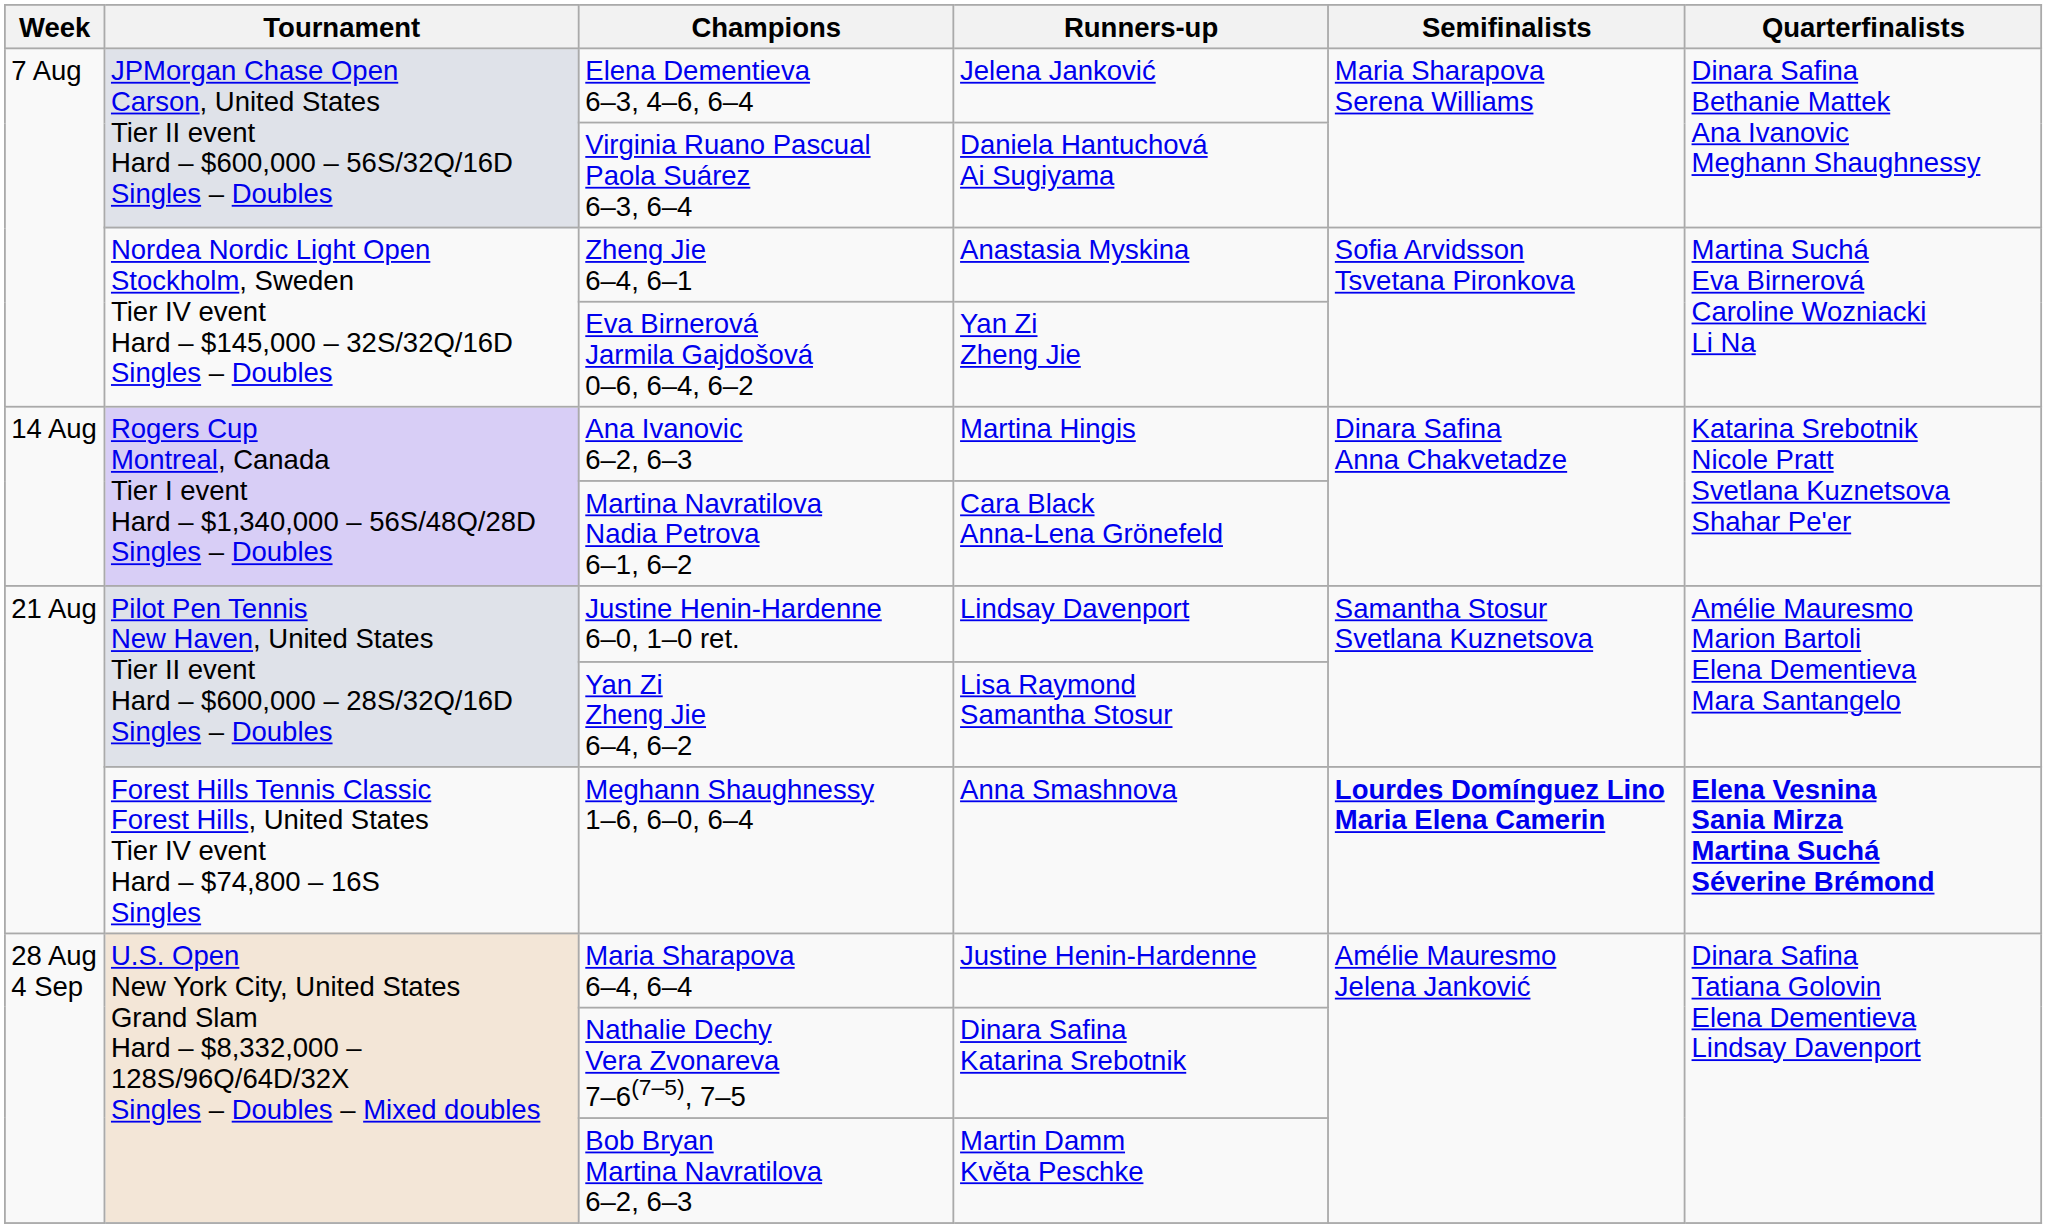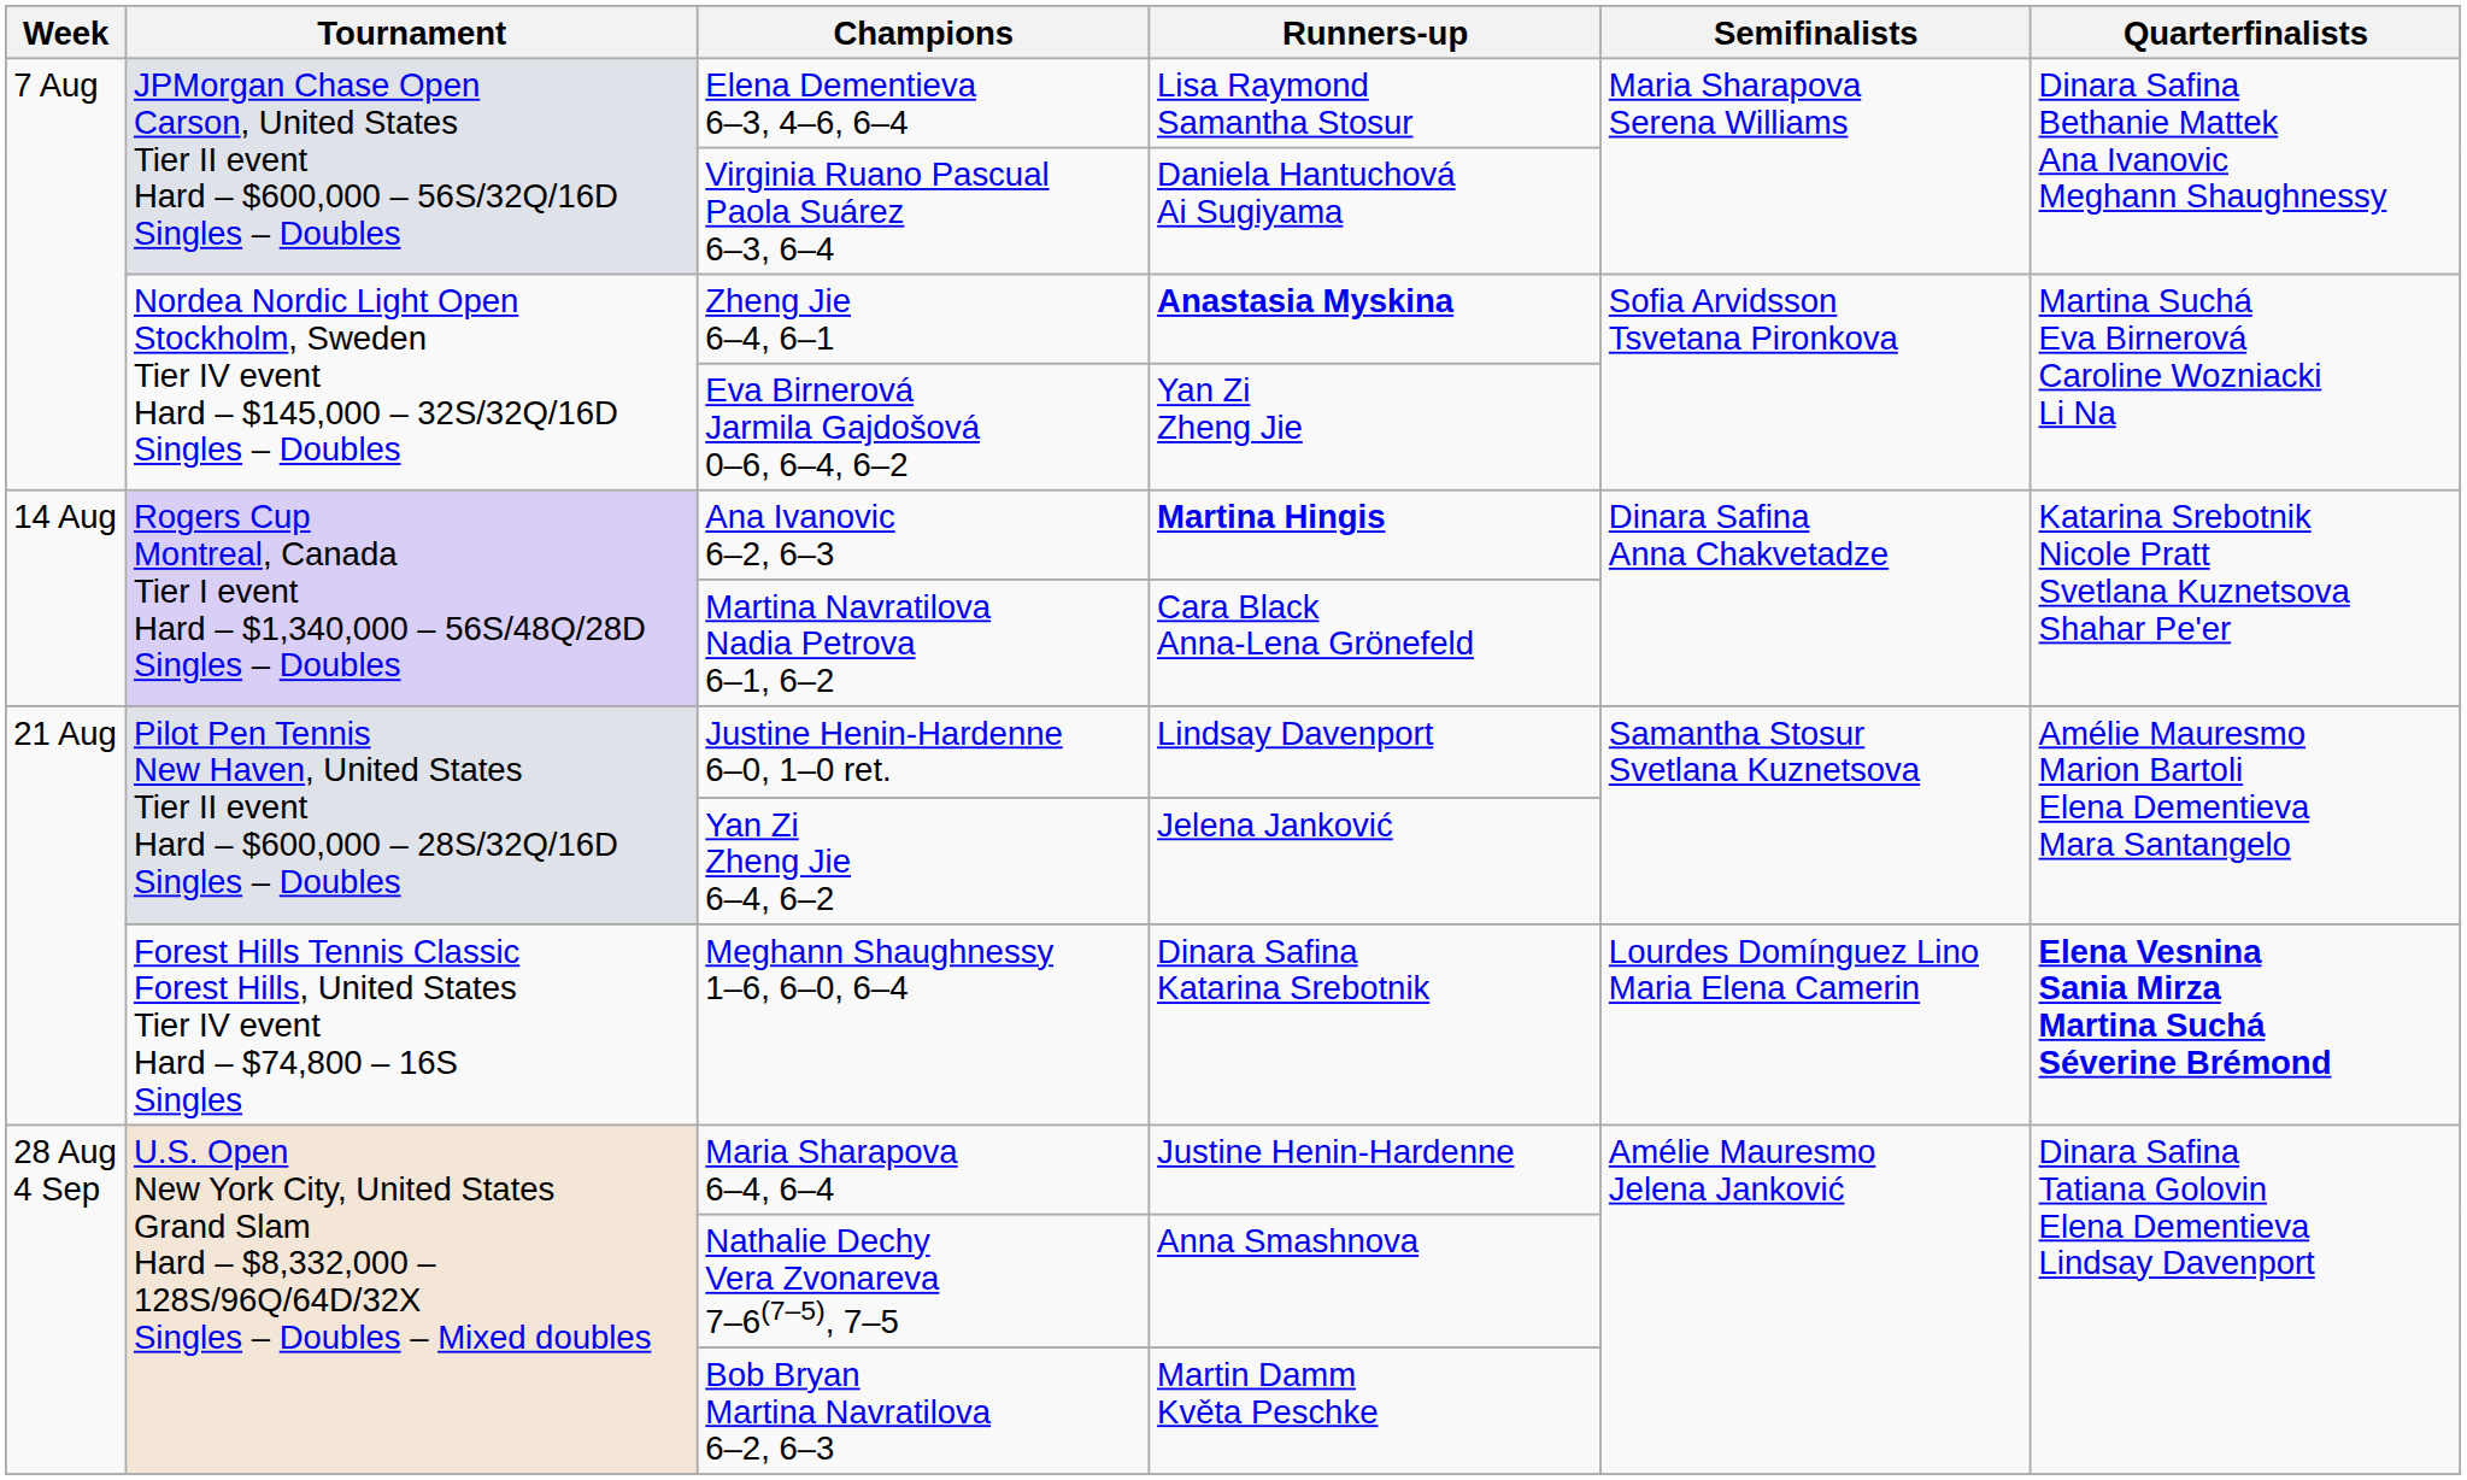 <table class=wikitable style=font-size:95%>
 <tr>
 <th style="width:48px;">Week</th>
 <th style="width:255px;">Tournament</th>
 <th style="width:200px;">Champions</th>
 <th style="width:200px;">Runners-up</th>
 <th style="width:190px;">Semifinalists</th>
 <th style="width:190px;">Quarterfinalists</th>
 </tr>
 <tr valign="top">
 <td rowspan=4>7 Aug</td>
 <td rowspan=2 bgcolor="#dfe2e9"><a href='#'>JPMorgan Chase Open</a><br> <a href='#'>Carson</a>, United States <br>Tier II event<br>Hard – $600,000 – 56S/32Q/16D<br><a href='#'>Singles</a> – <a href='#'>Doubles</a></td>
 <td> <a href='#'>Elena Dementieva</a><br>6–3, 4–6, 6–4</td>
-<td> <a href='#'>Jelena Janković</a></td>
+<td> <a href='#'>Lisa Raymond</a> <br>  <a href='#'>Samantha Stosur</a></td>
 <td rowspan=2> <a href='#'>Maria Sharapova</a><br> <a href='#'>Serena Williams</a></td>
 <td rowspan=2> <a href='#'>Dinara Safina</a><br> <a href='#'>Bethanie Mattek</a><br> <a href='#'>Ana Ivanovic</a><br> <a href='#'>Meghann Shaughnessy</a></td>
 </tr>
 <tr valign="top">
 <td> <a href='#'>Virginia Ruano Pascual</a> <br>  <a href='#'>Paola Suárez</a><br> 6–3, 6–4</td>
 <td> <a href='#'>Daniela Hantuchová</a> <br>  <a href='#'>Ai Sugiyama</a></td>
 </tr>
 <tr valign="top">
 <td rowspan=2><a href='#'>Nordea Nordic Light Open</a><br> <a href='#'>Stockholm</a>, Sweden <br>Tier IV event<br>Hard – $145,000 – 32S/32Q/16D<br><a href='#'>Singles</a> – <a href='#'>Doubles</a></td>
 <td> <a href='#'>Zheng Jie</a><br>6–4, 6–1</td>
-<td> <a href='#'>Anastasia Myskina</a></td>
+<td><strong> <a href='#'>Anastasia Myskina</a></strong></td>
 <td rowspan=2> <a href='#'>Sofia Arvidsson</a><br> <a href='#'>Tsvetana Pironkova</a></td>
 <td rowspan=2> <a href='#'>Martina Suchá</a><br> <a href='#'>Eva Birnerová</a><br> <a href='#'>Caroline Wozniacki</a><br> <a href='#'>Li Na</a></td>
 </tr>
 <tr valign="top">
 <td> <a href='#'>Eva Birnerová</a> <br>  <a href='#'>Jarmila Gajdošová</a><br> 0–6, 6–4, 6–2</td>
 <td> <a href='#'>Yan Zi</a> <br>  <a href='#'>Zheng Jie</a></td>
 </tr>
 <tr valign="top">
 <td rowspan=2>14 Aug</td>
 <td rowspan=2 bgcolor="#d8cef6"><a href='#'>Rogers Cup</a><br> <a href='#'>Montreal</a>, Canada <br>Tier I event<br>Hard – $1,340,000 – 56S/48Q/28D<br><a href='#'>Singles</a> – <a href='#'>Doubles</a></td>
 <td> <a href='#'>Ana Ivanovic</a><br>6–2, 6–3</td>
-<td> <a href='#'>Martina Hingis</a></td>
+<td><strong> <a href='#'>Martina Hingis</a></strong></td>
 <td rowspan=2> <a href='#'>Dinara Safina</a><br> <a href='#'>Anna Chakvetadze</a></td>
 <td rowspan=2> <a href='#'>Katarina Srebotnik</a><br> <a href='#'>Nicole Pratt</a><br> <a href='#'>Svetlana Kuznetsova</a><br> <a href='#'>Shahar Pe'er</a></td>
 </tr>
 <tr valign="top">
 <td> <a href='#'>Martina Navratilova</a> <br>  <a href='#'>Nadia Petrova</a><br> 6–1, 6–2</td>
 <td> <a href='#'>Cara Black</a> <br>  <a href='#'>Anna-Lena Grönefeld</a></td>
 </tr>
 <tr valign="top">
 <td rowspan=3>21 Aug</td>
 <td rowspan=2 bgcolor="#dfe2e9"><a href='#'>Pilot Pen Tennis</a><br> <a href='#'>New Haven</a>, United States <br>Tier II event<br>Hard – $600,000 – 28S/32Q/16D<br><a href='#'>Singles</a> – <a href='#'>Doubles</a></td>
 <td> <a href='#'>Justine Henin-Hardenne</a><br>6–0, 1–0 ret.</td>
 <td> <a href='#'>Lindsay Davenport</a></td>
 <td rowspan=2> <a href='#'>Samantha Stosur</a><br> <a href='#'>Svetlana Kuznetsova</a></td>
 <td rowspan=2> <a href='#'>Amélie Mauresmo</a><br> <a href='#'>Marion Bartoli</a><br> <a href='#'>Elena Dementieva</a><br> <a href='#'>Mara Santangelo</a></td>
 </tr>
 <tr valign="top">
 <td> <a href='#'>Yan Zi</a> <br>  <a href='#'>Zheng Jie</a><br> 6–4, 6–2</td>
-<td> <a href='#'>Lisa Raymond</a> <br>  <a href='#'>Samantha Stosur</a></td>
+<td> <a href='#'>Jelena Janković</a></td>
 </tr>
 <tr valign="top">
 <td><a href='#'>Forest Hills Tennis Classic</a><br> <a href='#'>Forest Hills</a>, United States <br>Tier IV event<br>Hard – $74,800 – 16S<br><a href='#'>Singles</a></td>
 <td> <a href='#'>Meghann Shaughnessy</a><br>1–6, 6–0, 6–4</td>
-<td> <a href='#'>Anna Smashnova</a></td>
-<td><strong> <a href='#'>Lourdes Domínguez Lino</a><br> <a href='#'>Maria Elena Camerin</a></strong></td>
+<td> <a href='#'>Dinara Safina</a> <br>  <a href='#'>Katarina Srebotnik</a></td>
+<td> <a href='#'>Lourdes Domínguez Lino</a><br> <a href='#'>Maria Elena Camerin</a></td>
 <td><strong> <a href='#'>Elena Vesnina</a><br> <a href='#'>Sania Mirza</a><br> <a href='#'>Martina Suchá</a><br> <a href='#'>Séverine Brémond</a></strong></td>
 </tr>
 <tr valign="top">
 <td rowspan=3>28 Aug<br>4 Sep</td>
 <td style="background:#F3E6D7;" rowspan="3"><a href='#'>U.S. Open</a><br> New York City, United States <br>Grand Slam<br>Hard – $8,332,000 – 128S/96Q/64D/32X<br><a href='#'>Singles</a> – <a href='#'>Doubles</a> – <a href='#'>Mixed doubles</a></td>
 <td> <a href='#'>Maria Sharapova</a><br>6–4, 6–4</td>
 <td> <a href='#'>Justine Henin-Hardenne</a></td>
 <td rowspan=3> <a href='#'>Amélie Mauresmo</a><br> <a href='#'>Jelena Janković</a></td>
 <td rowspan=3> <a href='#'>Dinara Safina</a><br> <a href='#'>Tatiana Golovin</a><br> <a href='#'>Elena Dementieva</a><br> <a href='#'>Lindsay Davenport</a></td>
 </tr>
 <tr valign="top">
 <td> <a href='#'>Nathalie Dechy</a> <br>  <a href='#'>Vera Zvonareva</a><br>7–6<sup>(7–5)</sup>, 7–5</td>
-<td> <a href='#'>Dinara Safina</a> <br>  <a href='#'>Katarina Srebotnik</a></td>
+<td> <a href='#'>Anna Smashnova</a></td>
 </tr>
 <tr valign="top">
 <td> <a href='#'>Bob Bryan</a> <br>  <a href='#'>Martina Navratilova</a><br> 6–2, 6–3</td>
 <td> <a href='#'>Martin Damm</a> <br>  <a href='#'>Květa Peschke</a></td>
 </tr>
 </table>
